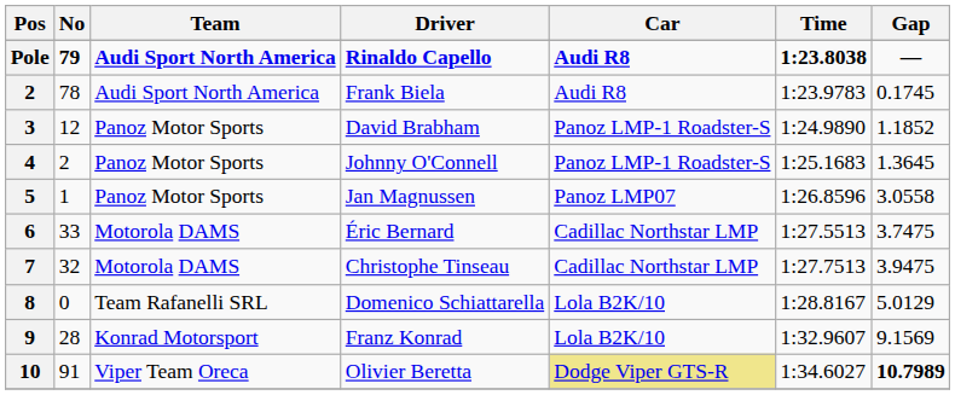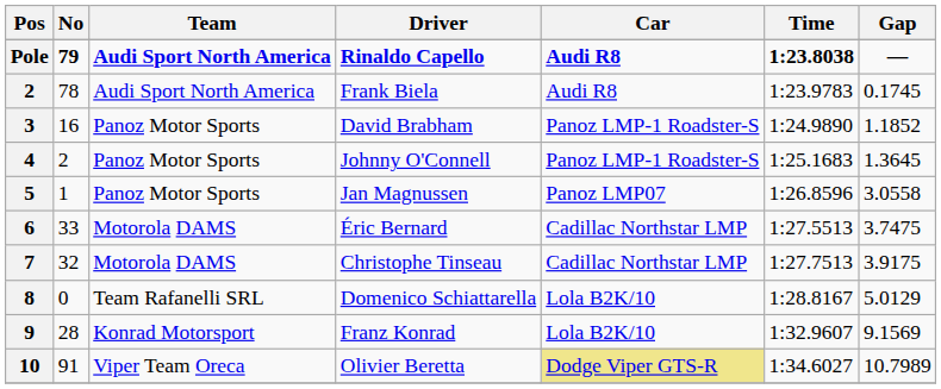 <table class="wikitable" style="font-size: 95%;">
 <tr>
 <th>Pos</th>
 <th>No</th>
 <th>Team</th>
 <th>Driver</th>
 <th>Car</th>
 <th>Time</th>
 <th>Gap</th>
 </tr>
 <tr>
 </tr>
 <tr style="font-weight:bold">
 <th>Pole</th>
 <td>79</td>
 <td> <a href='#'>Audi Sport North America</a></td>
 <td> <a href='#'>Rinaldo Capello</a></td>
 <td><a href='#'>Audi R8</a></td>
 <td>1:23.8038</td>
 <td align="center">—</td>
 </tr>
 <tr>
 <th>2</th>
 <td>78</td>
 <td> <a href='#'>Audi Sport North America</a></td>
 <td> <a href='#'>Frank Biela</a></td>
 <td><a href='#'>Audi R8</a></td>
 <td>1:23.9783</td>
 <td>0.1745</td>
 </tr>
 <tr>
 <th>3</th>
-<td>12</td>
+<td>16</td>
 <td> <a href='#'>Panoz</a> Motor Sports</td>
 <td> <a href='#'>David Brabham</a></td>
 <td><a href='#'>Panoz LMP-1 Roadster-S</a></td>
 <td>1:24.9890</td>
 <td>1.1852</td>
 </tr>
 <tr>
 <th>4</th>
 <td>2</td>
 <td> <a href='#'>Panoz</a> Motor Sports</td>
 <td> <a href='#'>Johnny O'Connell</a></td>
 <td><a href='#'>Panoz LMP-1 Roadster-S</a></td>
 <td>1:25.1683</td>
 <td>1.3645</td>
 </tr>
 <tr>
 <th>5</th>
 <td>1</td>
 <td> <a href='#'>Panoz</a> Motor Sports</td>
 <td> <a href='#'>Jan Magnussen</a></td>
 <td><a href='#'>Panoz LMP07</a></td>
 <td>1:26.8596</td>
 <td>3.0558</td>
 </tr>
 <tr>
 <th>6</th>
 <td>33</td>
 <td> <a href='#'>Motorola</a> <a href='#'>DAMS</a></td>
 <td> <a href='#'>Éric Bernard</a></td>
 <td><a href='#'>Cadillac Northstar LMP</a></td>
 <td>1:27.5513</td>
 <td>3.7475</td>
 </tr>
 <tr>
 <th>7</th>
 <td>32</td>
 <td> <a href='#'>Motorola</a> <a href='#'>DAMS</a></td>
 <td> <a href='#'>Christophe Tinseau</a></td>
 <td><a href='#'>Cadillac Northstar LMP</a></td>
 <td>1:27.7513</td>
-<td>3.9475</td>
+<td>3.9175</td>
 </tr>
 <tr>
 <th>8</th>
 <td>0</td>
 <td> Team Rafanelli SRL</td>
 <td> <a href='#'>Domenico Schiattarella</a></td>
 <td><a href='#'>Lola B2K/10</a></td>
 <td>1:28.8167</td>
 <td>5.0129</td>
 </tr>
 <tr>
 <th>9</th>
 <td>28</td>
 <td> <a href='#'>Konrad Motorsport</a></td>
 <td> <a href='#'>Franz Konrad</a></td>
 <td><a href='#'>Lola B2K/10</a></td>
 <td>1:32.9607</td>
 <td>9.1569</td>
 </tr>
 <tr>
 <th>10</th>
 <td>91</td>
 <td> <a href='#'>Viper</a> Team <a href='#'>Oreca</a></td>
 <td> <a href='#'>Olivier Beretta</a></td>
 <td style="background: khaki;"><a href='#'>Dodge Viper GTS-R</a></td>
 <td>1:34.6027</td>
-<td><strong>10.7989</strong></td>
+<td>10.7989</td>
 </tr>
 <tr>
 </tr>
 </table>
